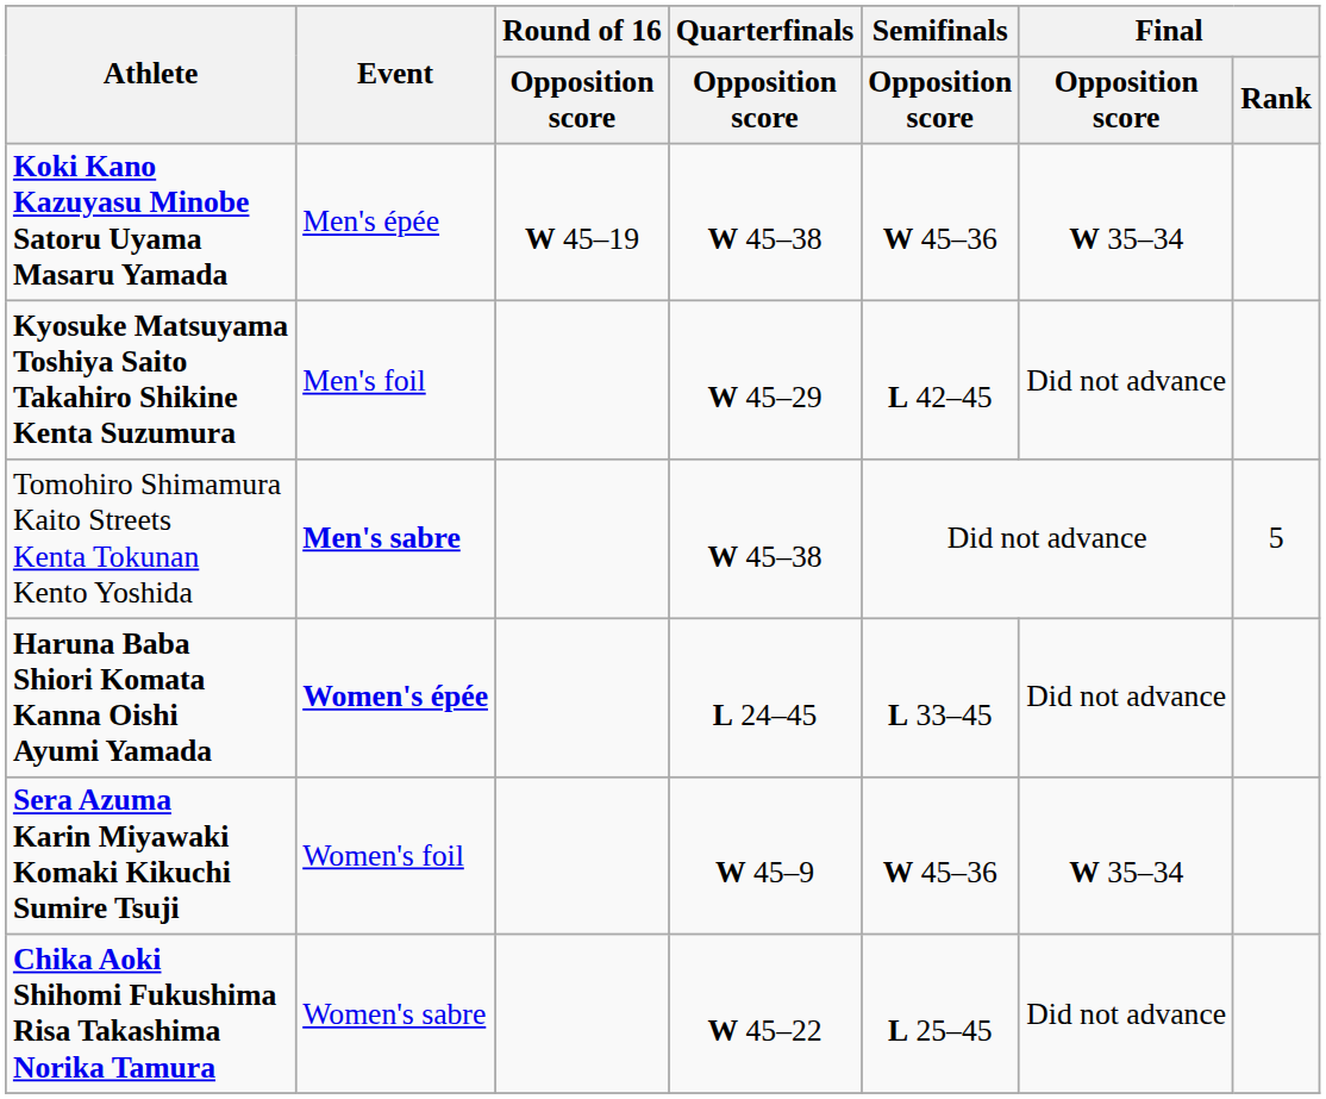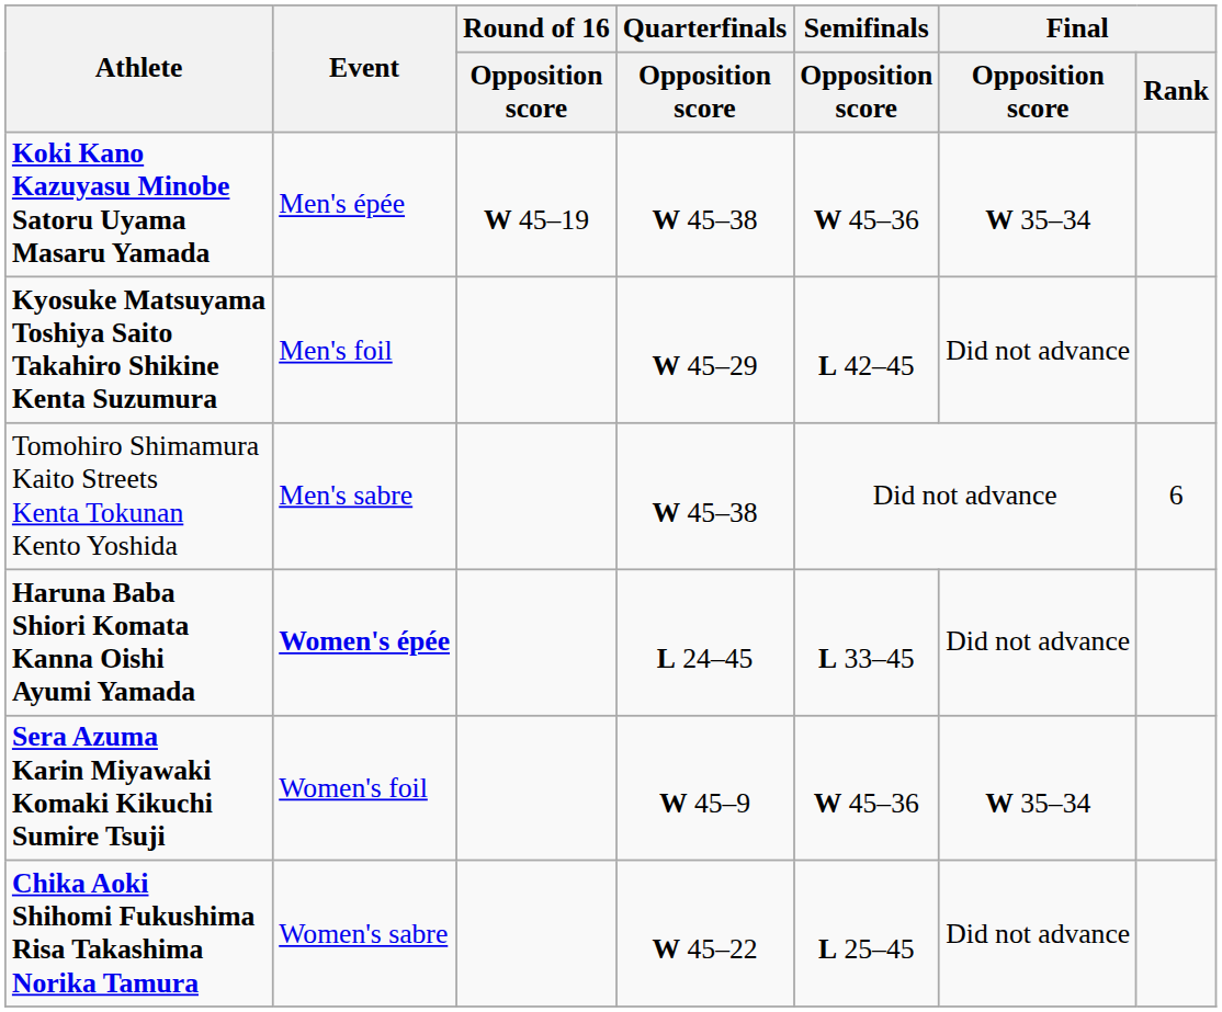 <table class=wikitable style=font-size:90%;text-align:center>
 <tr>
 <th rowspan="2">Athlete</th>
 <th rowspan="2">Event</th>
 <th>Round of 16</th>
 <th>Quarterfinals</th>
 <th>Semifinals</th>
 <th colspan="2">Final</th>
 </tr>
 <tr>
 <th>Opposition<br> score</th>
 <th>Opposition<br> score</th>
 <th>Opposition<br> score</th>
 <th>Opposition<br> score</th>
 <th>Rank</th>
 </tr>
 <tr>
 <td style="text-align:left"><strong><a href='#'>Koki Kano</a><br><a href='#'>Kazuyasu Minobe</a><br>Satoru Uyama<br>Masaru Yamada</strong></td>
 <td style="text-align:left"><a href='#'>Men's épée</a></td>
 <td><br><strong>W</strong> 45–19</td>
 <td><br><strong>W</strong> 45–38</td>
 <td><br><strong>W</strong> 45–36</td>
 <td><br><strong>W</strong> 35–34</td>
 <td></td>
 </tr>
 <tr>
 <td style="text-align:left"><strong>Kyosuke Matsuyama<br>Toshiya Saito<br>Takahiro Shikine<br>Kenta Suzumura</strong></td>
 <td style="text-align:left"><a href='#'>Men's foil</a></td>
 <td></td>
 <td><br><strong>W</strong> 45–29</td>
 <td><br><strong>L</strong> 42–45</td>
 <td>Did not advance</td>
 <td></td>
 </tr>
 <tr>
 <td style="text-align:left">Tomohiro Shimamura<br>Kaito Streets<br><a href='#'>Kenta Tokunan</a><br>Kento Yoshida</td>
-<td style="text-align:left"><strong><a href='#'>Men's sabre</a></strong></td>
+<td style="text-align:left"><a href='#'>Men's sabre</a></td>
 <td></td>
 <td><br><strong>W</strong> 45–38</td>
 <td colspan=2>Did not advance</td>
-<td>5</td>
+<td>6</td>
 </tr>
 <tr>
 <td style="text-align:left"><strong>Haruna Baba<br>Shiori Komata<br>Kanna Oishi<br>Ayumi Yamada</strong></td>
 <td style="text-align:left"><strong><a href='#'>Women's épée</a></strong></td>
 <td></td>
 <td><br><strong>L</strong> 24–45</td>
 <td><br><strong>L</strong> 33–45</td>
 <td>Did not advance</td>
 <td></td>
 </tr>
 <tr>
 <td style="text-align:left"><strong><a href='#'>Sera Azuma</a><br>Karin Miyawaki<br>Komaki Kikuchi<br>Sumire Tsuji</strong></td>
 <td style="text-align:left"><a href='#'>Women's foil</a></td>
 <td></td>
 <td><br><strong>W</strong> 45–9</td>
 <td><br><strong>W</strong> 45–36</td>
 <td><br><strong>W</strong> 35–34</td>
 <td></td>
 </tr>
 <tr>
 <td style="text-align:left"><strong><a href='#'>Chika Aoki</a><br>Shihomi Fukushima<br>Risa Takashima<br><a href='#'>Norika Tamura</a></strong></td>
 <td style="text-align:left"><a href='#'>Women's sabre</a></td>
 <td></td>
 <td><br><strong>W</strong> 45–22</td>
 <td><br><strong>L</strong> 25–45</td>
 <td>Did not advance</td>
 <td></td>
 </tr>
 </table>
